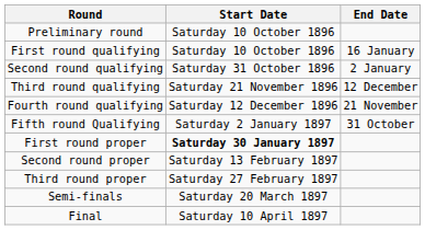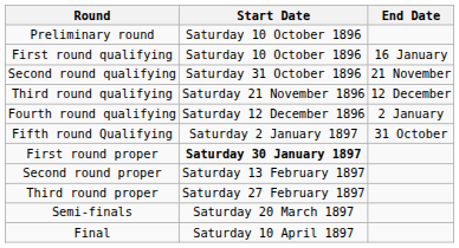 <table class="wikitable" style="text-align: center">
 <tr>
 <th>Round</th>
 <th>Start Date</th>
 <th>End Date</th>
 </tr>
 <tr>
 <td>Preliminary round</td>
 <td>Saturday 10 October 1896</td>
 <td></td>
 </tr>
 <tr>
 <td>First round qualifying</td>
 <td>Saturday 10 October 1896</td>
 <td>16 January</td>
 </tr>
 <tr>
 <td>Second round qualifying</td>
 <td>Saturday 31 October 1896</td>
-<td>2 January</td>
+<td>21 November</td>
 </tr>
 <tr>
 <td>Third round qualifying</td>
 <td>Saturday 21 November 1896</td>
 <td>12 December</td>
 </tr>
 <tr>
 <td>Fourth round qualifying</td>
 <td>Saturday 12 December 1896</td>
-<td>21 November</td>
+<td>2 January</td>
 </tr>
 <tr>
 <td>Fifth round Qualifying</td>
 <td>Saturday 2 January 1897</td>
 <td>31 October</td>
 </tr>
 <tr>
 <td>First round proper</td>
 <td><strong>Saturday 30 January 1897</strong></td>
 <td></td>
 </tr>
 <tr>
 <td>Second round proper</td>
 <td>Saturday 13 February 1897</td>
 <td></td>
 </tr>
 <tr>
 <td>Third round proper</td>
 <td>Saturday 27 February 1897</td>
 <td></td>
 </tr>
 <tr>
 <td>Semi-finals</td>
 <td>Saturday 20 March 1897</td>
 <td></td>
 </tr>
 <tr>
 <td>Final</td>
 <td>Saturday 10 April 1897</td>
 <td></td>
 </tr>
 </table>
